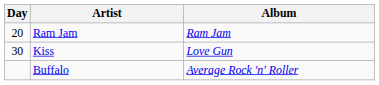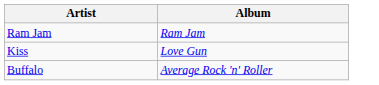 <table class="wikitable" border="1">
 <tr>
-<th>Day</th>
 <th width="200">Artist</th>
 <th width="250">Album</th>
 </tr>
 <tr>
-<td style="text-align:center;" rowspan="1">20</td>
 <td><a href='#'>Ram Jam</a></td>
 <td><em><a href='#'>Ram Jam</a></em></td>
 </tr>
 <tr>
-<td style="text-align:center;" rowspan="1">30</td>
 <td><a href='#'>Kiss</a></td>
 <td><em><a href='#'>Love Gun</a></em></td>
 </tr>
 <tr>
-<td style="text-align:center;" rowspan="1"></td>
 <td><a href='#'>Buffalo</a></td>
 <td><em><a href='#'>Average Rock 'n' Roller</a></em></td>
 </tr>
 </table>
